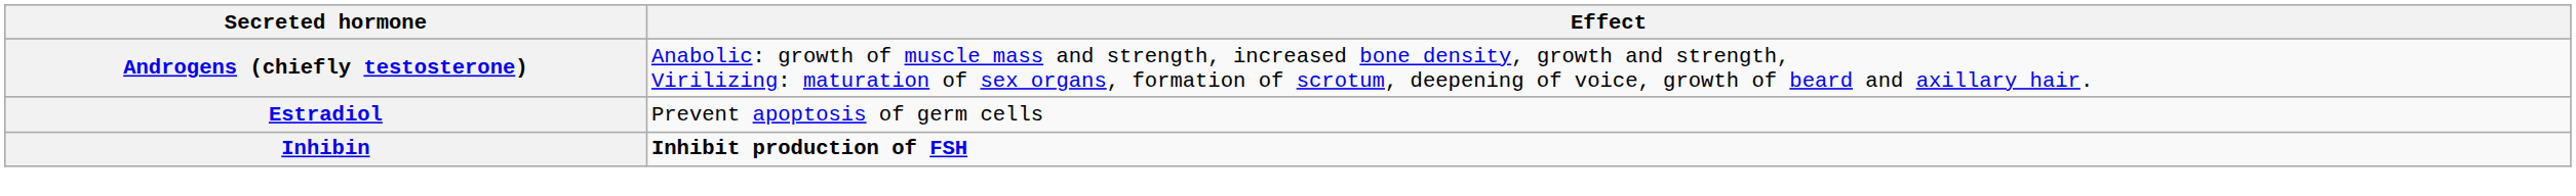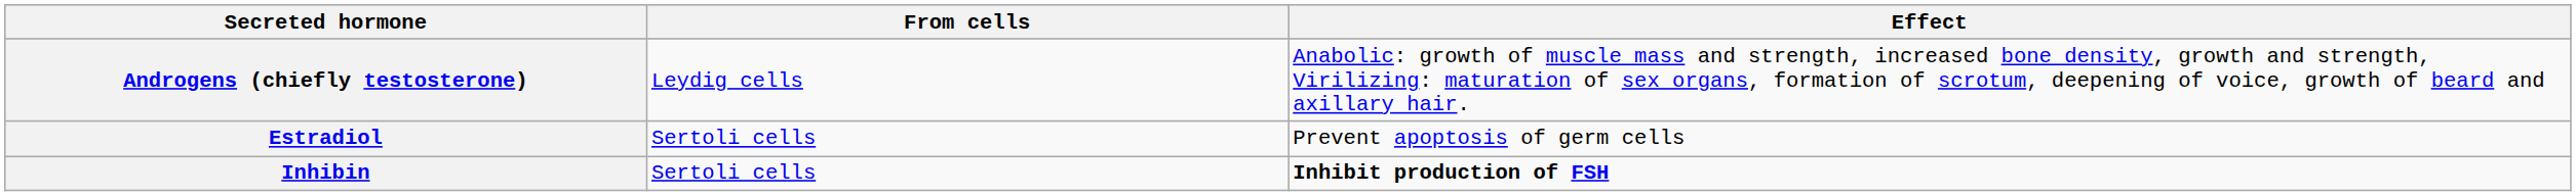 <table class="wikitable" width=100%>
 <tr>
 <th width=25%>Secreted hormone</th>
+<th width=25%>From cells</th>
 <th>Effect</th>
 </tr>
 <tr>
 <th><a href='#'>Androgens</a> (chiefly <a href='#'>testosterone</a>)</th>
+<td><a href='#'>Leydig cells</a></td>
 <td><a href='#'>Anabolic</a>: growth of <a href='#'>muscle mass</a> and strength, increased <a href='#'>bone density</a>, growth and strength,<br><a href='#'>Virilizing</a>: <a href='#'>maturation</a> of <a href='#'>sex organs</a>, formation of <a href='#'>scrotum</a>, deepening of voice, growth of <a href='#'>beard</a> and <a href='#'>axillary hair</a>.</td>
 </tr>
 <tr>
 <th><a href='#'>Estradiol</a></th>
+<td><a href='#'>Sertoli cells</a></td>
 <td>Prevent <a href='#'>apoptosis</a> of germ cells</td>
 </tr>
 <tr>
 <th><a href='#'>Inhibin</a></th>
+<td><a href='#'>Sertoli cells</a></td>
 <td><strong>Inhibit production of <a href='#'>FSH</a></strong></td>
 </tr>
 </table>
